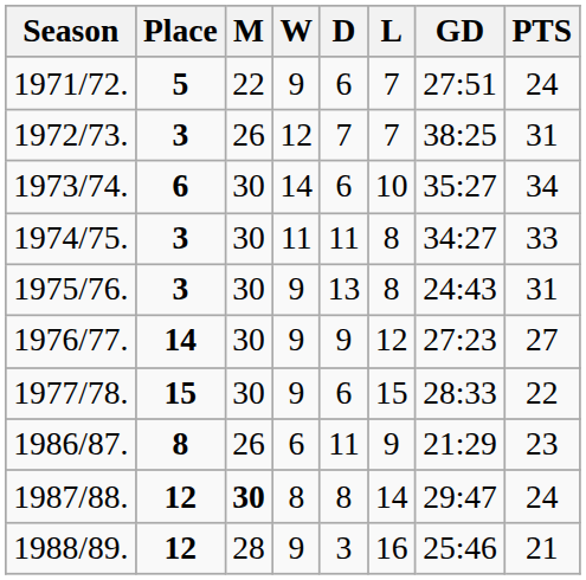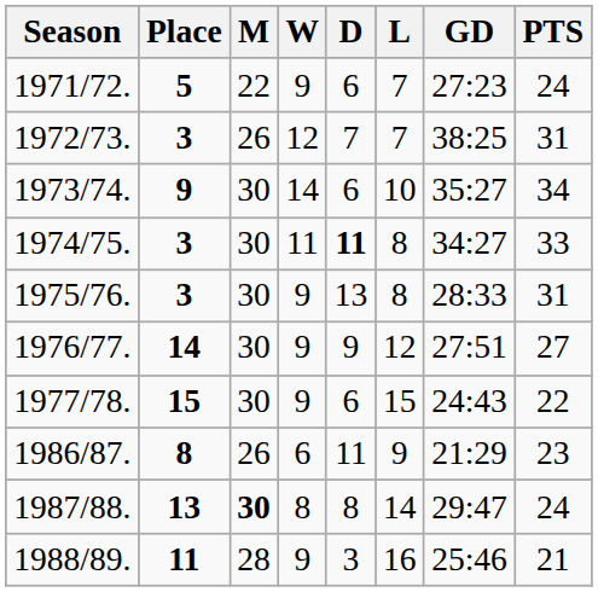 <table class="wikitable" style="text-align: center;">
 <tr>
 <th>Season</th>
 <th>Place</th>
 <th>M</th>
 <th>W</th>
 <th>D</th>
 <th>L</th>
 <th>GD</th>
 <th>PTS</th>
 </tr>
 <tr>
 <td>1971/72.</td>
 <td><strong>5</strong></td>
 <td>22</td>
 <td>9</td>
 <td>6</td>
 <td>7</td>
-<td>27:51</td>
+<td>27:23</td>
 <td>24</td>
 </tr>
 <tr>
 <td>1972/73.</td>
 <td><strong>3</strong></td>
 <td>26</td>
 <td>12</td>
 <td>7</td>
 <td>7</td>
 <td>38:25</td>
 <td>31</td>
 </tr>
 <tr>
 <td>1973/74.</td>
-<td><strong>6</strong></td>
+<td><strong>9</strong></td>
 <td>30</td>
 <td>14</td>
 <td>6</td>
 <td>10</td>
 <td>35:27</td>
 <td>34</td>
 </tr>
 <tr>
 <td>1974/75.</td>
 <td><strong>3</strong></td>
 <td>30</td>
 <td>11</td>
-<td>11</td>
+<td><strong>11</strong></td>
 <td>8</td>
 <td>34:27</td>
 <td>33</td>
 </tr>
 <tr>
 <td>1975/76.</td>
 <td><strong>3</strong></td>
 <td>30</td>
 <td>9</td>
 <td>13</td>
 <td>8</td>
-<td>24:43</td>
+<td>28:33</td>
 <td>31</td>
 </tr>
 <tr>
 <td>1976/77.</td>
 <td><strong>14</strong></td>
 <td>30</td>
 <td>9</td>
 <td>9</td>
 <td>12</td>
-<td>27:23</td>
+<td>27:51</td>
 <td>27</td>
 </tr>
 <tr>
 <td>1977/78.</td>
 <td><strong>15</strong></td>
 <td>30</td>
 <td>9</td>
 <td>6</td>
 <td>15</td>
-<td>28:33</td>
+<td>24:43</td>
 <td>22</td>
 </tr>
 <tr>
 <td>1986/87.</td>
 <td><strong>8</strong></td>
 <td>26</td>
 <td>6</td>
 <td>11</td>
 <td>9</td>
 <td>21:29</td>
 <td>23</td>
 </tr>
 <tr>
 <td>1987/88.</td>
-<td><strong>12</strong></td>
+<td><strong>13</strong></td>
 <td><strong>30</strong></td>
 <td>8</td>
 <td>8</td>
 <td>14</td>
 <td>29:47</td>
 <td>24</td>
 </tr>
 <tr>
 <td>1988/89.</td>
-<td><strong>12</strong></td>
+<td><strong>11</strong></td>
 <td>28</td>
 <td>9</td>
 <td>3</td>
 <td>16</td>
 <td>25:46</td>
 <td>21</td>
 </tr>
 </table>
